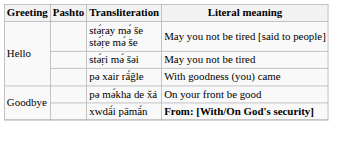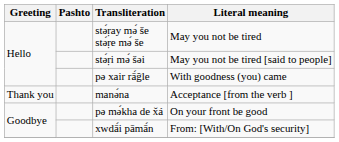 <table class="wikitable">
 <tr>
 <th>Greeting</th>
 <th>Pashto</th>
 <th>Transliteration</th>
 <th>Literal meaning</th>
 </tr>
 <tr>
 <td rowspan="3">Hello</td>
 <td></td>
 <td>stә́ṛay mә́ še<br>stә́ṛe mә́ še</td>
-<td>May you not be tired [said to people]</td>
+<td>May you not be tired</td>
 </tr>
 <tr>
 <td></td>
 <td>stә́ṛi mә́ šəi</td>
-<td>May you not be tired</td>
+<td>May you not be tired [said to people]</td>
 </tr>
 <tr>
 <td></td>
 <td>pə xair rā́ğle</td>
 <td>With goodness (you) came</td>
+</tr>
+<tr>
+<td>Thank you</td>
+<td></td>
+<td>manә́na</td>
+<td>Acceptance [from the verb ]</td>
 </tr>
 <tr>
 <td rowspan=2>Goodbye</td>
 <td></td>
 <td>pə mә́kha de x̌á</td>
 <td>On your front be good</td>
 </tr>
 <tr>
 <td></td>
 <td>xwdā́i pāmā́n</td>
-<td><strong>From:  [With/On God's security]</strong></td>
+<td>From:  [With/On God's security]</td>
 </tr>
 <tr>
 </tr>
 </table>
